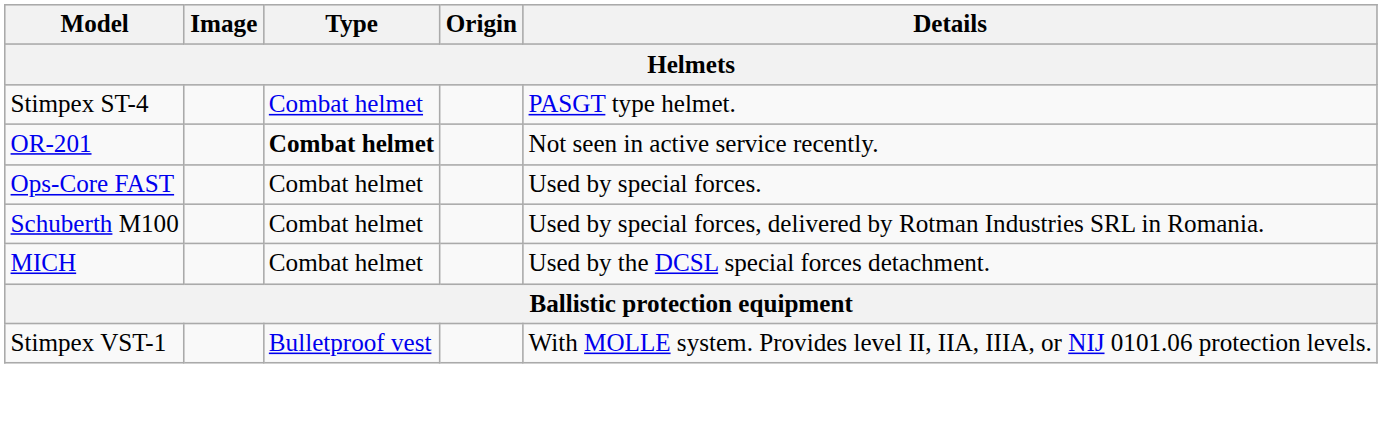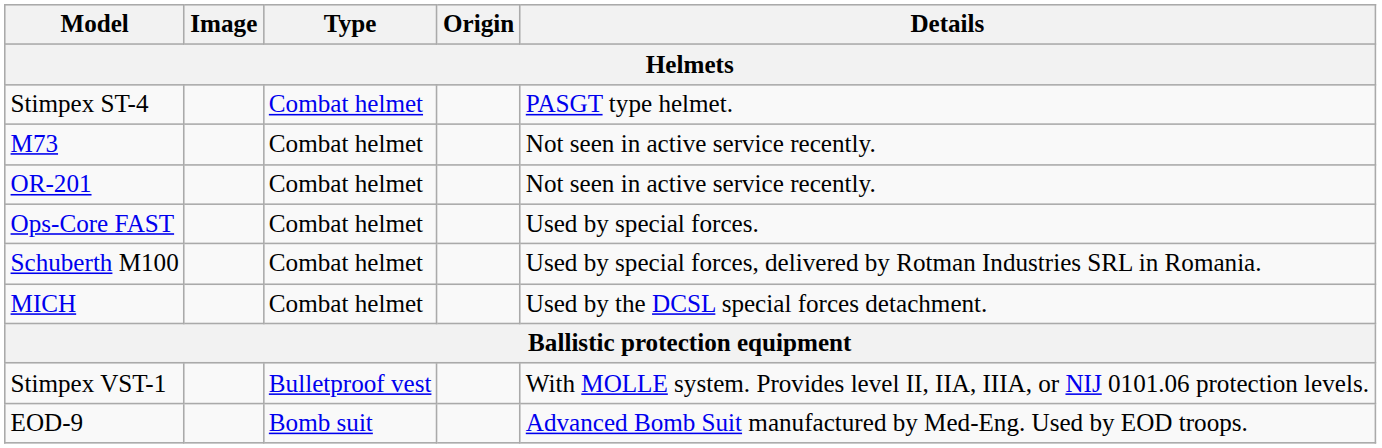 <table class="wikitable">
 <tr>
 <th>Model</th>
 <th>Image</th>
 <th>Type</th>
 <th>Origin</th>
 <th>Details</th>
 </tr>
 <tr>
 <th colspan="5">Helmets</th>
 </tr>
 <tr>
 <td>Stimpex ST-4</td>
 <td></td>
 <td><a href='#'>Combat helmet</a></td>
 <td></td>
 <td><a href='#'>PASGT</a> type helmet.</td>
 </tr>
 <tr>
+<td><a href='#'>M73</a></td>
+<td></td>
+<td>Combat helmet</td>
+<td></td>
+<td>Not seen in active service recently.</td>
+</tr>
+<tr>
 <td><a href='#'>OR-201</a></td>
 <td></td>
-<td><strong>Combat helmet</strong></td>
+<td>Combat helmet</td>
 <td></td>
 <td>Not seen in active service recently.</td>
 </tr>
 <tr>
 <td><a href='#'>Ops-Core FAST</a></td>
 <td></td>
 <td>Combat helmet</td>
 <td></td>
 <td>Used by special forces.</td>
 </tr>
 <tr>
 <td><a href='#'>Schuberth</a> M100</td>
 <td></td>
 <td>Combat helmet</td>
 <td></td>
 <td>Used by special forces, delivered by Rotman Industries SRL in Romania.</td>
 </tr>
 <tr>
 <td><a href='#'>MICH</a></td>
 <td></td>
 <td>Combat helmet</td>
 <td></td>
 <td>Used by the <a href='#'>DCSL</a> special forces detachment.</td>
 </tr>
 <tr>
 <th colspan="5">Ballistic protection equipment</th>
 </tr>
 <tr>
 <td>Stimpex VST-1</td>
 <td></td>
 <td><a href='#'>Bulletproof vest</a></td>
 <td></td>
 <td>With <a href='#'>MOLLE</a> system. Provides level II, IIA, IIIA, or <a href='#'>NIJ</a> 0101.06 protection levels.</td>
 </tr>
+<tr>
+<td>EOD-9</td>
+<td></td>
+<td><a href='#'>Bomb suit</a></td>
+<td></td>
+<td><a href='#'>Advanced Bomb Suit</a> manufactured by Med-Eng. Used by EOD troops.</td>
+</tr>
 </table>
